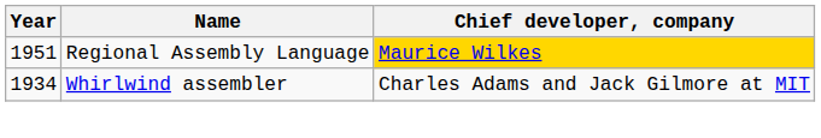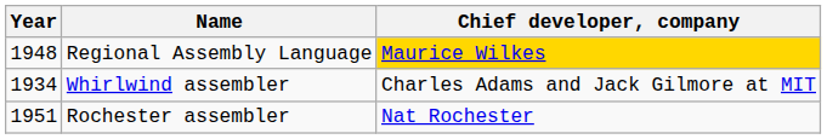 <table class="wikitable">
 <tr>
 <th>Year</th>
 <th>Name</th>
 <th>Chief developer, company</th>
 </tr>
 <tr>
-<td>1951</td>
+<td>1948</td>
 <td>Regional Assembly Language</td>
 <td style="background: gold;"><a href='#'>Maurice Wilkes</a></td>
 </tr>
 <tr>
 <td>1934</td>
 <td><a href='#'>Whirlwind</a> assembler</td>
 <td>Charles Adams and Jack Gilmore at <a href='#'>MIT</a></td>
 </tr>
+<tr>
+<td>1951</td>
+<td>Rochester assembler</td>
+<td><a href='#'>Nat Rochester</a></td>
+</tr>
 </table>
